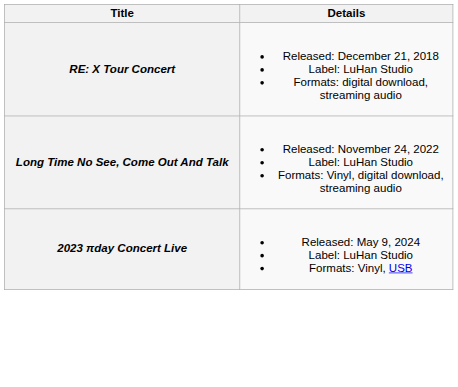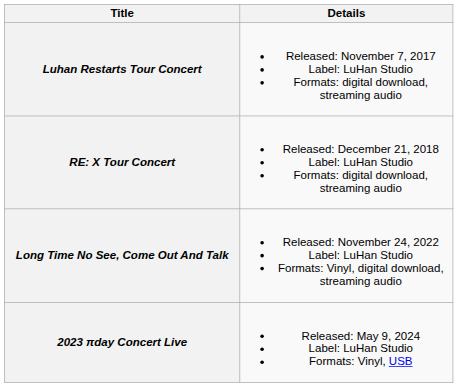 <table class="wikitable plainrowheaders" style="text-align:center;">
 <tr>
 <th scope="col" style="width:20em;">Title</th>
 <th scope="col" style="width:18em;">Details</th>
+</tr>
+<tr>
+<th scope="row"><em>Luhan Restarts Tour Concert</em></th>
+<td><br><ul><li>Released: November 7, 2017</li><li>Label: LuHan Studio</li><li>Formats: digital download, streaming audio</li></ul></td>
 </tr>
 <tr>
 <th scope="row"><em>RE: X Tour Concert</em></th>
 <td><br><ul><li>Released: December 21, 2018</li><li>Label: LuHan Studio</li><li>Formats: digital download, streaming audio</li></ul></td>
 </tr>
 <tr>
 <th scope="row"><em>Long Time No See, Come Out And Talk</em></th>
 <td><br><ul><li>Released: November 24, 2022</li><li>Label: LuHan Studio</li><li>Formats: Vinyl, digital download, streaming audio</li></ul></td>
 </tr>
 <tr>
 <th scope="row"><em>2023 πday Concert Live</em></th>
 <td><br><ul><li>Released: May 9, 2024</li><li>Label: LuHan Studio</li><li>Formats: Vinyl, <a href='#'>USB</a></li></ul></td>
 </tr>
 </table>
